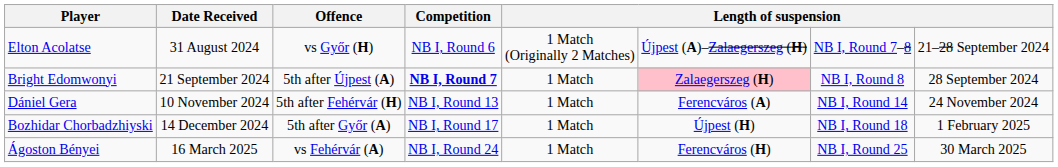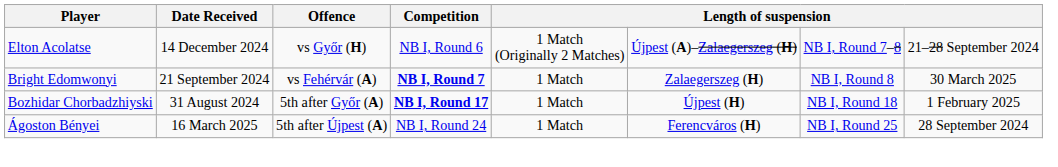 <table class="wikitable zebra" style="text-align:center; font-size:85%;">
 <tr>
 <th>Player</th>
 <th>Date Received</th>
 <th>Offence</th>
 <th>Competition</th>
 <th colspan="4">Length of suspension</th>
 </tr>
 <tr>
 <td align="left"> <a href='#'>Elton Acolatse</a></td>
-<td>31 August 2024</td>
+<td>14 December 2024</td>
 <td> vs <a href='#'>Győr</a> (<strong>H</strong>)</td>
 <td><a href='#'>NB I, Round 6</a></td>
 <td>1 Match<br>(Originally 2 Matches)</td>
 <td><a href='#'>Újpest</a> (<strong>A</strong>)–<s><a href='#'>Zalaegerszeg</a> (<strong>H</strong>)</s></td>
 <td><a href='#'>NB I, Round 7</a>–<s><a href='#'>8</a></s></td>
 <td>21–<s>28</s> September 2024</td>
 </tr>
 <tr>
 <td align="left"> <a href='#'>Bright Edomwonyi</a></td>
 <td>21 September 2024</td>
-<td>5th  after <a href='#'>Újpest</a> (<strong>A</strong>)</td>
+<td> vs <a href='#'>Fehérvár</a> (<strong>A</strong>)</td>
 <td><strong><a href='#'>NB I, Round 7</a></strong></td>
 <td>1 Match</td>
-<td style="background: pink;"><a href='#'>Zalaegerszeg</a> (<strong>H</strong>)</td>
+<td><a href='#'>Zalaegerszeg</a> (<strong>H</strong>)</td>
 <td><a href='#'>NB I, Round 8</a></td>
-<td>28 September 2024</td>
-</tr>
-<tr>
-<td align="left"> <a href='#'>Dániel Gera</a></td>
-<td>10 November 2024</td>
-<td>5th  after <a href='#'>Fehérvár</a> (<strong>H</strong>)</td>
-<td><a href='#'>NB I, Round 13</a></td>
-<td>1 Match</td>
-<td><a href='#'>Ferencváros</a> (<strong>A</strong>)</td>
-<td><a href='#'>NB I, Round 14</a></td>
-<td>24 November 2024</td>
+<td>30 March 2025</td>
 </tr>
 <tr>
 <td align="left"> <a href='#'>Bozhidar Chorbadzhiyski</a></td>
-<td>14 December 2024</td>
+<td>31 August 2024</td>
 <td>5th  after <a href='#'>Győr</a> (<strong>A</strong>)</td>
-<td><a href='#'>NB I, Round 17</a></td>
+<td><strong><a href='#'>NB I, Round 17</a></strong></td>
 <td>1 Match</td>
 <td><a href='#'>Újpest</a> (<strong>H</strong>)</td>
 <td><a href='#'>NB I, Round 18</a></td>
 <td>1 February 2025</td>
 </tr>
 <tr>
 <td align="left"> <a href='#'>Ágoston Bényei</a></td>
 <td>16 March 2025</td>
-<td> vs <a href='#'>Fehérvár</a> (<strong>A</strong>)</td>
+<td>5th  after <a href='#'>Újpest</a> (<strong>A</strong>)</td>
 <td><a href='#'>NB I, Round 24</a></td>
 <td>1 Match</td>
 <td><a href='#'>Ferencváros</a> (<strong>H</strong>)</td>
 <td><a href='#'>NB I, Round 25</a></td>
-<td>30 March 2025</td>
+<td>28 September 2024</td>
 </tr>
 </table>
